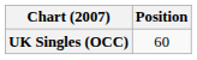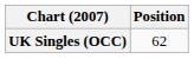 <table class="wikitable plainrowheaders" style="text-align:center">
 <tr>
 <th>Chart (2007)</th>
 <th>Position</th>
 </tr>
 <tr>
 <th scope="row">UK Singles (OCC)</th>
-<td align="center">60</td>
+<td align="center">62</td>
 </tr>
 </table>
